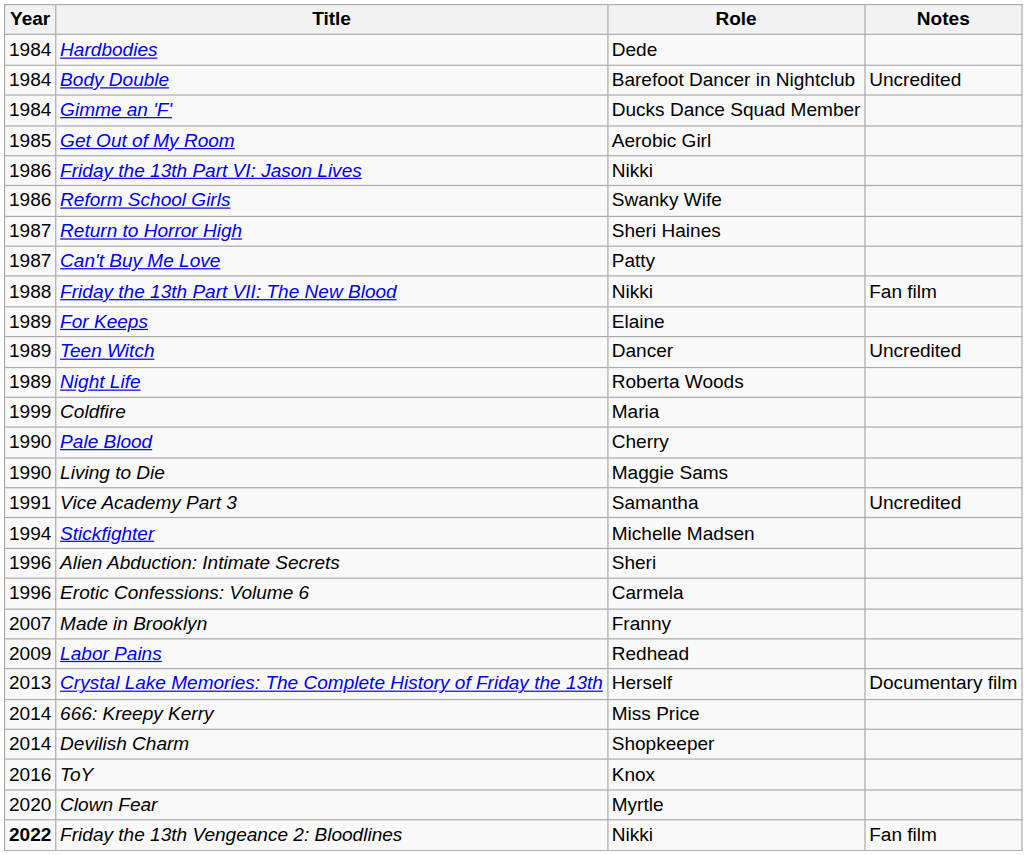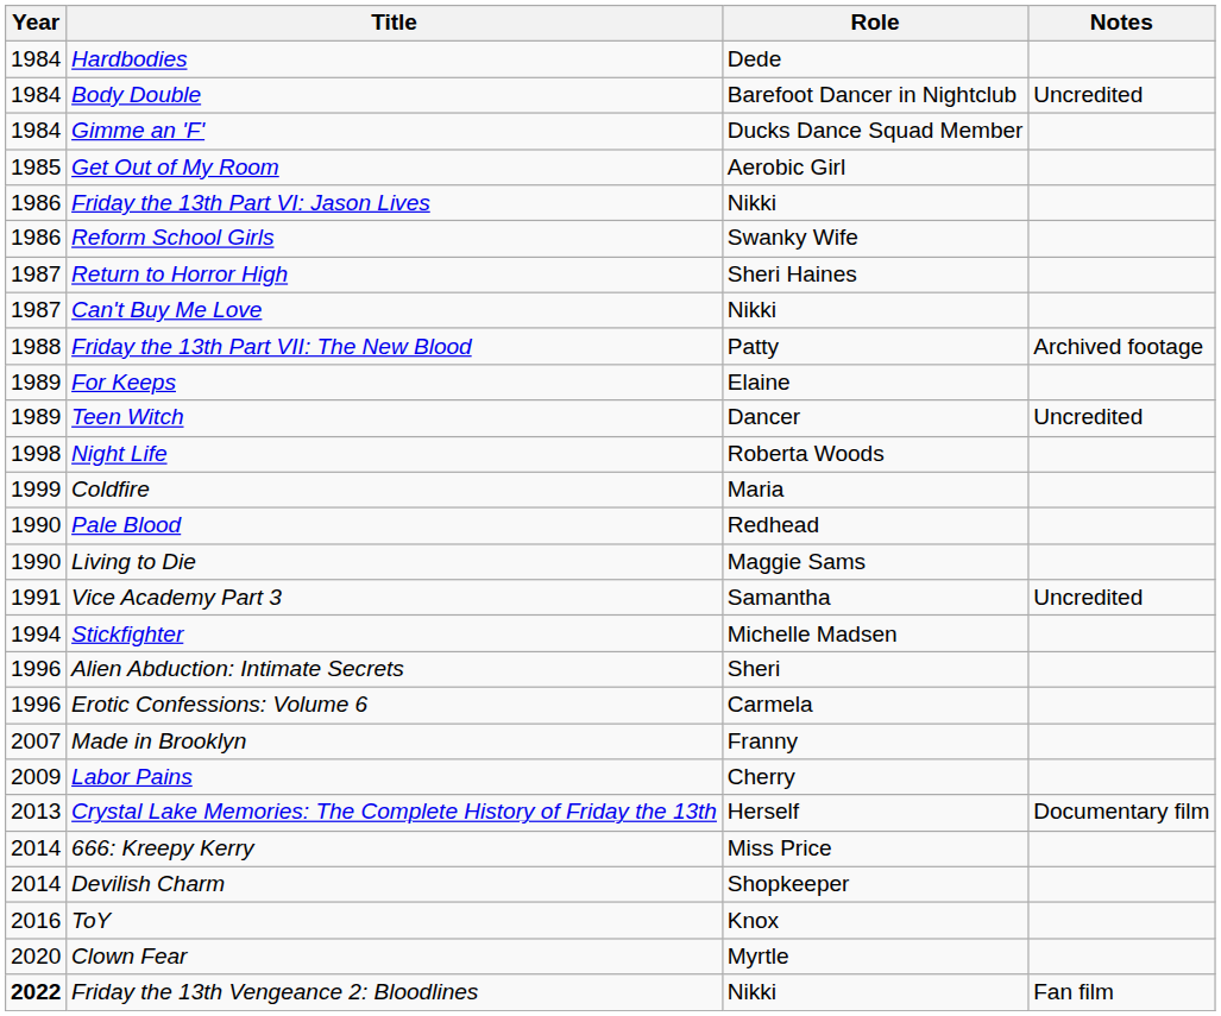 <table class="wikitable sortable">
 <tr>
 <th>Year</th>
 <th>Title</th>
 <th>Role</th>
 <th>Notes</th>
 </tr>
 <tr>
 <td>1984</td>
 <td><em><a href='#'>Hardbodies</a></em></td>
 <td>Dede</td>
 <td></td>
 </tr>
 <tr>
 <td>1984</td>
 <td><em><a href='#'>Body Double</a></em></td>
 <td>Barefoot Dancer in Nightclub</td>
 <td>Uncredited</td>
 </tr>
 <tr>
 <td>1984</td>
 <td><em><a href='#'>Gimme an 'F'</a></em></td>
 <td>Ducks Dance Squad Member</td>
 <td></td>
 </tr>
 <tr>
 <td>1985</td>
 <td><em><a href='#'>Get Out of My Room</a></em></td>
 <td>Aerobic Girl</td>
 <td></td>
 </tr>
 <tr>
 <td>1986</td>
 <td><em><a href='#'>Friday the 13th Part VI: Jason Lives</a></em></td>
 <td>Nikki</td>
 <td></td>
 </tr>
 <tr>
 <td>1986</td>
 <td><em><a href='#'>Reform School Girls</a></em></td>
 <td>Swanky Wife</td>
 <td></td>
 </tr>
 <tr>
 <td>1987</td>
 <td><em><a href='#'>Return to Horror High</a></em></td>
 <td>Sheri Haines</td>
 <td></td>
 </tr>
 <tr>
 <td>1987</td>
 <td><a href='#'><em>Can't Buy Me Love</em></a></td>
-<td>Patty</td>
+<td>Nikki</td>
 <td></td>
 </tr>
 <tr>
 <td>1988</td>
 <td><em><a href='#'>Friday the 13th Part VII: The New Blood</a></em></td>
-<td>Nikki</td>
-<td>Fan film</td>
+<td>Patty</td>
+<td>Archived footage</td>
 </tr>
 <tr>
 <td>1989</td>
 <td><a href='#'><em>For Keeps</em></a></td>
 <td>Elaine</td>
 <td></td>
 </tr>
 <tr>
 <td>1989</td>
 <td><em><a href='#'>Teen Witch</a></em></td>
 <td>Dancer</td>
 <td>Uncredited</td>
 </tr>
 <tr>
-<td>1989</td>
+<td>1998</td>
 <td><a href='#'><em>Night Life</em></a></td>
 <td>Roberta Woods</td>
 <td></td>
 </tr>
 <tr>
 <td>1999</td>
 <td><em>Coldfire</em></td>
 <td>Maria</td>
 <td></td>
 </tr>
 <tr>
 <td>1990</td>
 <td><em><a href='#'>Pale Blood</a></em></td>
-<td>Cherry</td>
+<td>Redhead</td>
 <td></td>
 </tr>
 <tr>
 <td>1990</td>
 <td><em>Living to Die</em></td>
 <td>Maggie Sams</td>
 <td></td>
 </tr>
 <tr>
 <td>1991</td>
 <td><em>Vice Academy Part 3</em></td>
 <td>Samantha</td>
 <td>Uncredited</td>
 </tr>
 <tr>
 <td>1994</td>
 <td><em><a href='#'>Stickfighter</a></em></td>
 <td>Michelle Madsen</td>
 <td></td>
 </tr>
 <tr>
 <td>1996</td>
 <td><em>Alien Abduction: Intimate Secrets</em></td>
 <td>Sheri</td>
 <td></td>
 </tr>
 <tr>
 <td>1996</td>
 <td><em>Erotic Confessions: Volume 6</em></td>
 <td>Carmela</td>
 <td></td>
 </tr>
 <tr>
 <td>2007</td>
 <td><em>Made in Brooklyn</em></td>
 <td>Franny</td>
 <td></td>
 </tr>
 <tr>
 <td>2009</td>
 <td><a href='#'><em>Labor Pains</em></a></td>
-<td>Redhead</td>
+<td>Cherry</td>
 <td></td>
 </tr>
 <tr>
 <td>2013</td>
 <td><em><a href='#'>Crystal Lake Memories: The Complete History of Friday the 13th</a></em></td>
 <td>Herself</td>
 <td>Documentary film</td>
 </tr>
 <tr>
 <td>2014</td>
 <td><em>666: Kreepy Kerry</em></td>
 <td>Miss Price</td>
 <td></td>
 </tr>
 <tr>
 <td>2014</td>
 <td><em>Devilish Charm</em></td>
 <td>Shopkeeper</td>
 <td></td>
 </tr>
 <tr>
 <td>2016</td>
 <td><em>ToY</em></td>
 <td>Knox</td>
 <td></td>
 </tr>
 <tr>
 <td>2020</td>
 <td><em>Clown Fear</em></td>
 <td>Myrtle</td>
 <td></td>
 </tr>
 <tr>
 <td><strong>2022</strong></td>
 <td><em>Friday the 13th Vengeance 2: Bloodlines</em></td>
 <td>Nikki</td>
 <td>Fan film</td>
 </tr>
 </table>
